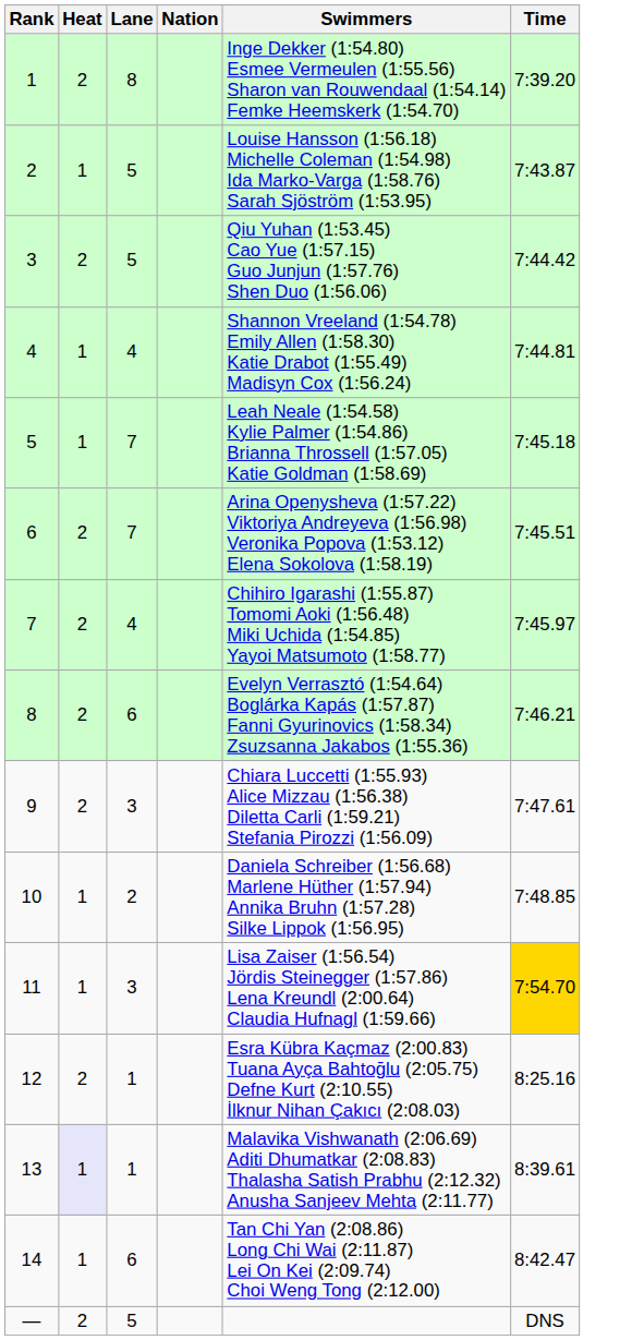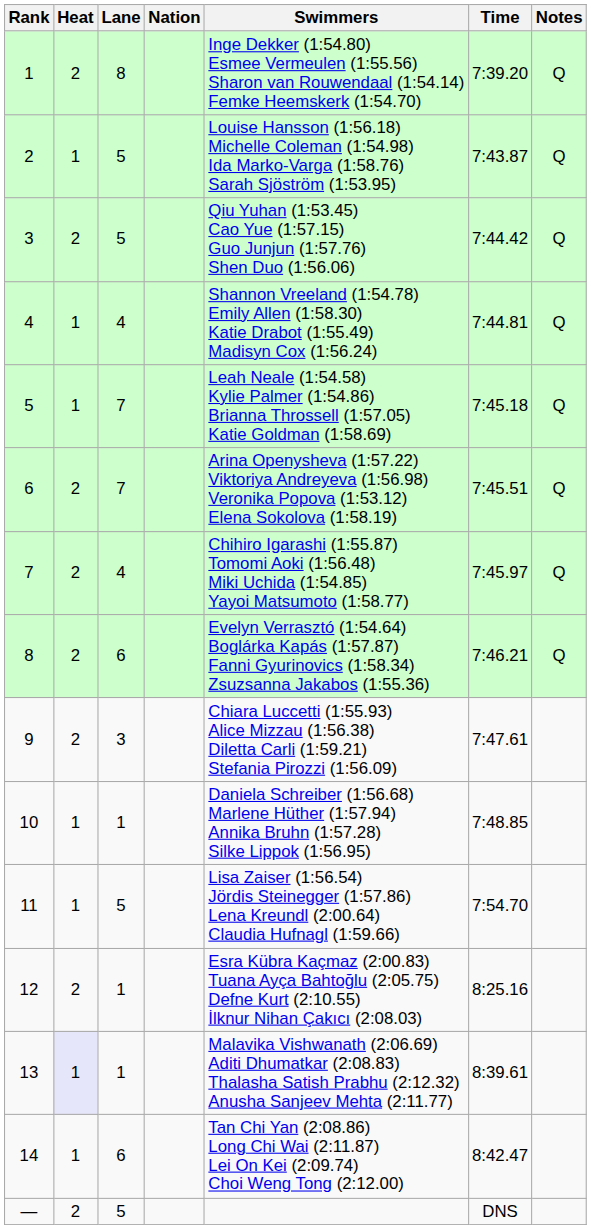 <table class="wikitable sortable" style="text-align:center">
 <tr>
 <th>Rank</th>
 <th>Heat</th>
 <th>Lane</th>
 <th>Nation</th>
 <th>Swimmers</th>
 <th>Time</th>
+<th>Notes</th>
 </tr>
 <tr bgcolor=ccffcc>
 <td>1</td>
 <td>2</td>
 <td>8</td>
 <td align=left></td>
 <td align=left><a href='#'>Inge Dekker</a> (1:54.80)<br><a href='#'>Esmee Vermeulen</a> (1:55.56)<br><a href='#'>Sharon van Rouwendaal</a> (1:54.14)<br><a href='#'>Femke Heemskerk</a> (1:54.70)</td>
 <td>7:39.20</td>
+<td>Q</td>
 </tr>
 <tr bgcolor=ccffcc>
 <td>2</td>
 <td>1</td>
 <td>5</td>
 <td align=left></td>
 <td align=left><a href='#'>Louise Hansson</a> (1:56.18)<br><a href='#'>Michelle Coleman</a> (1:54.98)<br><a href='#'>Ida Marko-Varga</a> (1:58.76)<br><a href='#'>Sarah Sjöström</a> (1:53.95)</td>
 <td>7:43.87</td>
+<td>Q</td>
 </tr>
 <tr bgcolor=ccffcc>
 <td>3</td>
 <td>2</td>
 <td>5</td>
 <td align=left></td>
 <td align=left><a href='#'>Qiu Yuhan</a> (1:53.45)<br><a href='#'>Cao Yue</a> (1:57.15)<br><a href='#'>Guo Junjun</a> (1:57.76)<br><a href='#'>Shen Duo</a> (1:56.06)</td>
 <td>7:44.42</td>
+<td>Q</td>
 </tr>
 <tr bgcolor=ccffcc>
 <td>4</td>
 <td>1</td>
 <td>4</td>
 <td align=left></td>
 <td align=left><a href='#'>Shannon Vreeland</a> (1:54.78)<br><a href='#'>Emily Allen</a> (1:58.30)<br><a href='#'>Katie Drabot</a> (1:55.49)<br><a href='#'>Madisyn Cox</a> (1:56.24)</td>
 <td>7:44.81</td>
+<td>Q</td>
 </tr>
 <tr bgcolor=ccffcc>
 <td>5</td>
 <td>1</td>
 <td>7</td>
 <td align=left></td>
 <td align=left><a href='#'>Leah Neale</a> (1:54.58)<br><a href='#'>Kylie Palmer</a> (1:54.86)<br><a href='#'>Brianna Throssell</a> (1:57.05)<br><a href='#'>Katie Goldman</a> (1:58.69)</td>
 <td>7:45.18</td>
+<td>Q</td>
 </tr>
 <tr bgcolor=ccffcc>
 <td>6</td>
 <td>2</td>
 <td>7</td>
 <td align=left></td>
 <td align=left><a href='#'>Arina Openysheva</a> (1:57.22)<br><a href='#'>Viktoriya Andreyeva</a> (1:56.98)<br><a href='#'>Veronika Popova</a> (1:53.12)<br><a href='#'>Elena Sokolova</a> (1:58.19)</td>
 <td>7:45.51</td>
+<td>Q</td>
 </tr>
 <tr bgcolor=ccffcc>
 <td>7</td>
 <td>2</td>
 <td>4</td>
 <td align=left></td>
 <td align=left><a href='#'>Chihiro Igarashi</a> (1:55.87)<br><a href='#'>Tomomi Aoki</a> (1:56.48)<br><a href='#'>Miki Uchida</a> (1:54.85)<br><a href='#'>Yayoi Matsumoto</a> (1:58.77)</td>
 <td>7:45.97</td>
+<td>Q</td>
 </tr>
 <tr bgcolor=ccffcc>
 <td>8</td>
 <td>2</td>
 <td>6</td>
 <td align=left></td>
 <td align=left><a href='#'>Evelyn Verrasztó</a> (1:54.64)<br><a href='#'>Boglárka Kapás</a> (1:57.87)<br><a href='#'>Fanni Gyurinovics</a> (1:58.34)<br><a href='#'>Zsuzsanna Jakabos</a> (1:55.36)</td>
 <td>7:46.21</td>
+<td>Q</td>
 </tr>
 <tr>
 <td>9</td>
 <td>2</td>
 <td>3</td>
 <td align=left></td>
 <td align=left><a href='#'>Chiara Luccetti</a> (1:55.93)<br><a href='#'>Alice Mizzau</a> (1:56.38)<br><a href='#'>Diletta Carli</a> (1:59.21)<br><a href='#'>Stefania Pirozzi</a> (1:56.09)</td>
 <td>7:47.61</td>
+<td></td>
 </tr>
 <tr>
 <td>10</td>
 <td>1</td>
-<td>2</td>
+<td>1</td>
 <td align=left></td>
 <td align=left><a href='#'>Daniela Schreiber</a> (1:56.68)<br><a href='#'>Marlene Hüther</a> (1:57.94)<br><a href='#'>Annika Bruhn</a> (1:57.28)<br><a href='#'>Silke Lippok</a> (1:56.95)</td>
 <td>7:48.85</td>
+<td></td>
 </tr>
 <tr>
 <td>11</td>
 <td>1</td>
-<td>3</td>
+<td>5</td>
 <td align=left></td>
 <td align=left><a href='#'>Lisa Zaiser</a> (1:56.54)<br><a href='#'>Jördis Steinegger</a> (1:57.86)<br><a href='#'>Lena Kreundl</a> (2:00.64)<br><a href='#'>Claudia Hufnagl</a> (1:59.66)</td>
-<td style="background: gold;">7:54.70</td>
+<td>7:54.70</td>
+<td></td>
 </tr>
 <tr>
 <td>12</td>
 <td>2</td>
 <td>1</td>
 <td align=left></td>
 <td align=left><a href='#'>Esra Kübra Kaçmaz</a> (2:00.83)<br><a href='#'>Tuana Ayça Bahtoğlu</a> (2:05.75)<br><a href='#'>Defne Kurt</a> (2:10.55)<br><a href='#'>İlknur Nihan Çakıcı</a> (2:08.03)</td>
 <td>8:25.16</td>
+<td></td>
 </tr>
 <tr>
 <td>13</td>
 <td style="background: lavender;">1</td>
 <td>1</td>
 <td align=left></td>
 <td align=left><a href='#'>Malavika Vishwanath</a> (2:06.69)<br><a href='#'>Aditi Dhumatkar</a> (2:08.83)<br><a href='#'>Thalasha Satish Prabhu</a> (2:12.32)<br><a href='#'>Anusha Sanjeev Mehta</a> (2:11.77)</td>
 <td>8:39.61</td>
+<td></td>
 </tr>
 <tr>
 <td>14</td>
 <td>1</td>
 <td>6</td>
 <td align=left></td>
 <td align=left><a href='#'>Tan Chi Yan</a> (2:08.86)<br><a href='#'>Long Chi Wai</a> (2:11.87)<br><a href='#'>Lei On Kei</a> (2:09.74)<br><a href='#'>Choi Weng Tong</a> (2:12.00)</td>
 <td>8:42.47</td>
+<td></td>
 </tr>
 <tr>
 <td>—</td>
 <td>2</td>
 <td>5</td>
 <td align=left></td>
 <td></td>
 <td>DNS</td>
+<td></td>
 </tr>
 </table>
